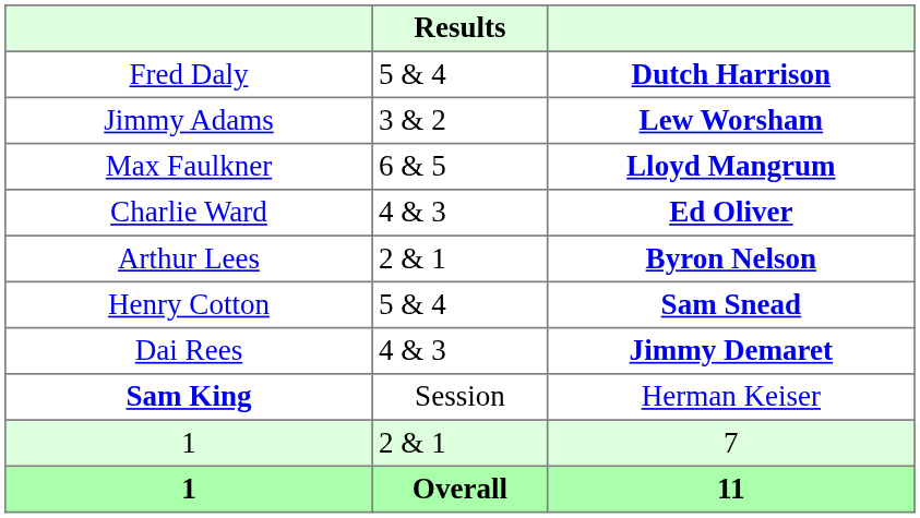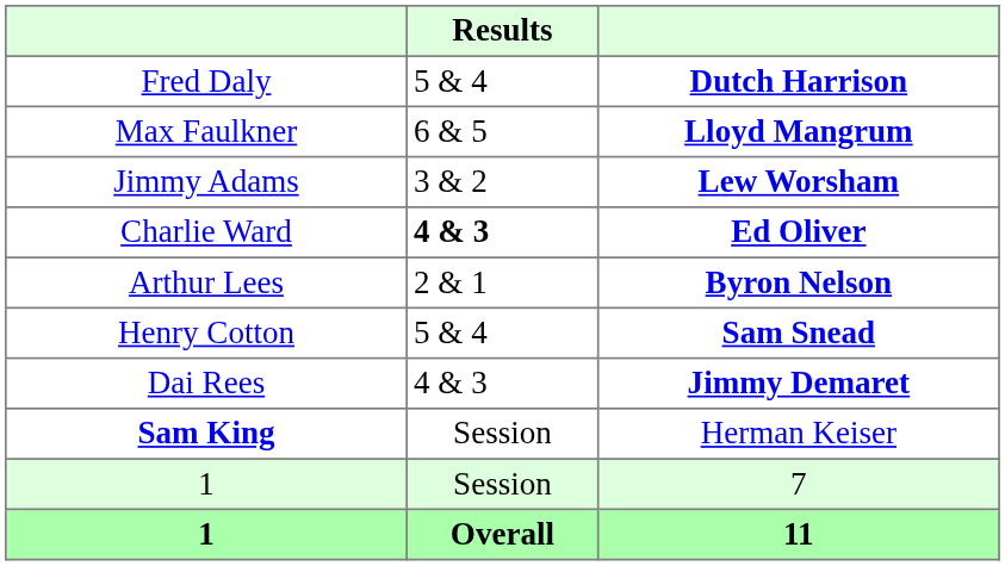 <table border="1" cellpadding="3" style="border-collapse: collapse; text-align:center;">
 <tr style="background:#dfd;">
 <th style="width:12em;"></th>
 <th style="width:5.5em;">Results</th>
 <th style="width:12em;"></th>
 </tr>
 <tr>
 <td><a href='#'>Fred Daly</a></td>
 <td align=left> 5 & 4</td>
 <td><strong><a href='#'>Dutch Harrison</a></strong></td>
 </tr>
 <tr>
+<td><a href='#'>Max Faulkner</a></td>
+<td align=left> 6 & 5</td>
+<td><strong><a href='#'>Lloyd Mangrum</a></strong></td>
+</tr>
+<tr>
 <td><a href='#'>Jimmy Adams</a></td>
 <td align=left> 3 & 2</td>
 <td><strong><a href='#'>Lew Worsham</a></strong></td>
 </tr>
 <tr>
-<td><a href='#'>Max Faulkner</a></td>
-<td align=left> 6 & 5</td>
-<td><strong><a href='#'>Lloyd Mangrum</a></strong></td>
-</tr>
-<tr>
 <td><a href='#'>Charlie Ward</a></td>
-<td align=left> 4 & 3</td>
+<td align=left><strong> 4 & 3</strong></td>
 <td><strong><a href='#'>Ed Oliver</a></strong></td>
 </tr>
 <tr>
 <td><a href='#'>Arthur Lees</a></td>
 <td align=left> 2 & 1</td>
 <td><strong><a href='#'>Byron Nelson</a></strong></td>
 </tr>
 <tr>
 <td><a href='#'>Henry Cotton</a></td>
 <td align=left> 5 & 4</td>
 <td><strong><a href='#'>Sam Snead</a></strong></td>
 </tr>
 <tr>
 <td><a href='#'>Dai Rees</a></td>
 <td align=left> 4 & 3</td>
 <td><strong><a href='#'>Jimmy Demaret</a></strong></td>
 </tr>
 <tr>
 <td><strong><a href='#'>Sam King</a></strong></td>
 <td>Session</td>
 <td><a href='#'>Herman Keiser</a></td>
 </tr>
 <tr style="background:#dfd;">
 <td>1</td>
-<td align=left> 2 & 1</td>
+<td>Session</td>
 <td>7</td>
 </tr>
 <tr style="background:#afa;">
 <th>1</th>
 <th>Overall</th>
 <th>11</th>
 </tr>
 </table>
